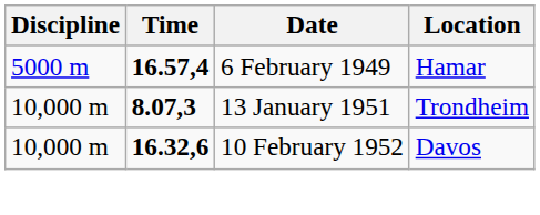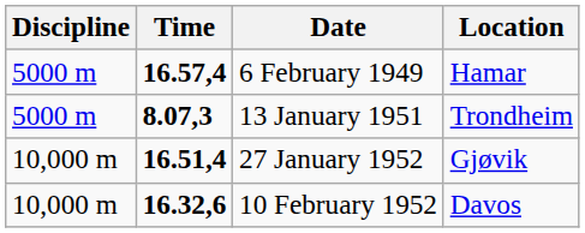 <table class='wikitable'>
 <tr>
 <th>Discipline</th>
 <th>Time</th>
 <th>Date</th>
 <th>Location</th>
 </tr>
 <tr>
 <td><a href='#'>5000 m</a></td>
 <td><strong>16.57,4</strong></td>
 <td>6 February 1949</td>
 <td align=left> <a href='#'>Hamar</a></td>
 </tr>
 <tr>
-<td>10,000 m</td>
+<td><a href='#'>5000 m</a></td>
 <td><strong>8.07,3</strong></td>
 <td>13 January 1951</td>
 <td align=left> <a href='#'>Trondheim</a></td>
+</tr>
+<tr>
+<td>10,000 m</td>
+<td><strong>16.51,4</strong></td>
+<td>27 January 1952</td>
+<td align=left> <a href='#'>Gjøvik</a></td>
 </tr>
 <tr>
 <td>10,000 m</td>
 <td><strong>16.32,6</strong></td>
 <td>10 February 1952</td>
 <td align=left> <a href='#'>Davos</a></td>
 </tr>
 </table>
